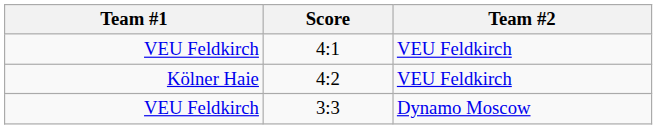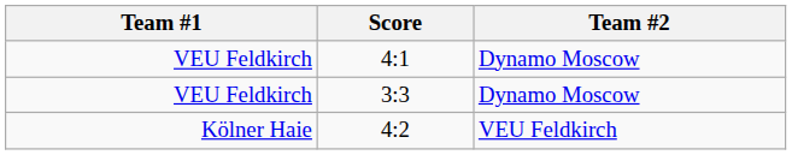 <table class="wikitable" style="text-align: center;">
 <tr>
 <th width=22%>Team #1</th>
 <th width=11%>Score</th>
 <th width=22%>Team #2</th>
 </tr>
 <tr>
 <td style="text-align: right;"><a href='#'>VEU Feldkirch</a> </td>
 <td>4:1</td>
-<td style="text-align: left;"> <a href='#'>VEU Feldkirch</a></td>
+<td style="text-align: left;"> <a href='#'>Dynamo Moscow</a></td>
+</tr>
+<tr>
+<td style="text-align: right;"><a href='#'>VEU Feldkirch</a> </td>
+<td>3:3</td>
+<td style="text-align: left;"> <a href='#'>Dynamo Moscow</a></td>
 </tr>
 <tr>
 <td style="text-align: right;"><a href='#'>Kölner Haie</a> </td>
 <td>4:2</td>
 <td style="text-align: left;"> <a href='#'>VEU Feldkirch</a></td>
 </tr>
-<tr>
-<td style="text-align: right;"><a href='#'>VEU Feldkirch</a> </td>
-<td>3:3</td>
-<td style="text-align: left;"> <a href='#'>Dynamo Moscow</a></td>
-</tr>
 </table>
